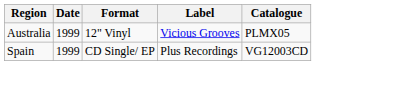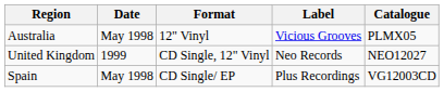 <table class=wikitable>
 <tr>
 <th>Region</th>
 <th>Date</th>
 <th>Format</th>
 <th>Label</th>
 <th>Catalogue</th>
 </tr>
 <tr>
 <td>Australia</td>
-<td>1999</td>
+<td>May 1998</td>
 <td>12" Vinyl</td>
 <td><a href='#'>Vicious Grooves</a></td>
 <td>PLMX05</td>
 </tr>
 <tr>
+<td>United Kingdom</td>
+<td>1999</td>
+<td>CD Single, 12" Vinyl</td>
+<td>Neo Records</td>
+<td>NEO12027</td>
+</tr>
+<tr>
 <td>Spain</td>
-<td>1999</td>
+<td>May 1998</td>
 <td>CD Single/ EP</td>
 <td>Plus Recordings</td>
 <td>VG12003CD</td>
 </tr>
 </table>
